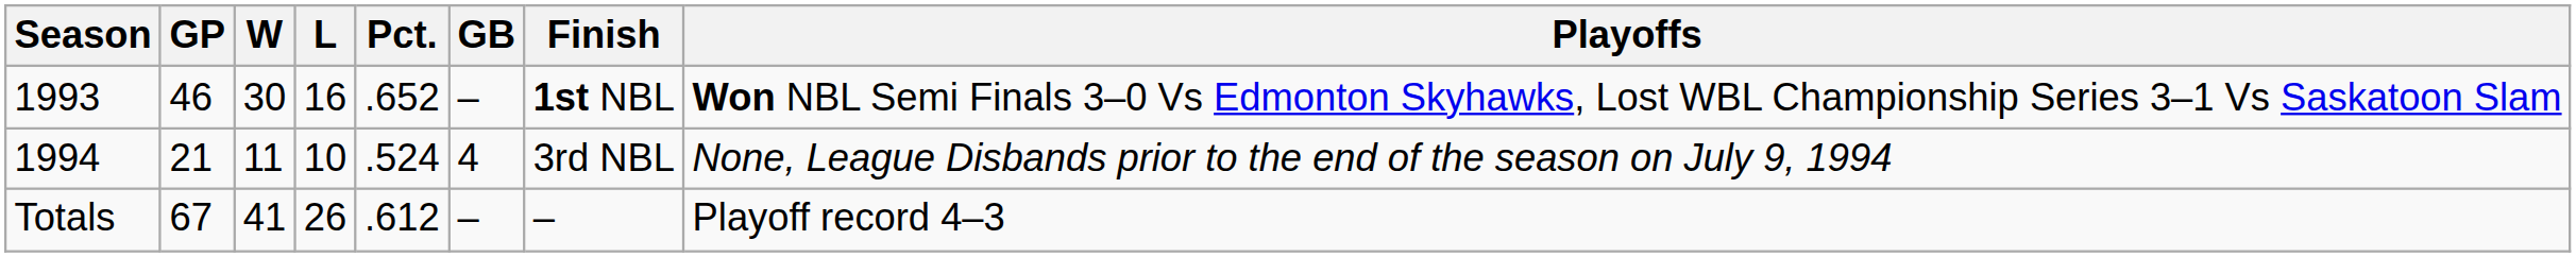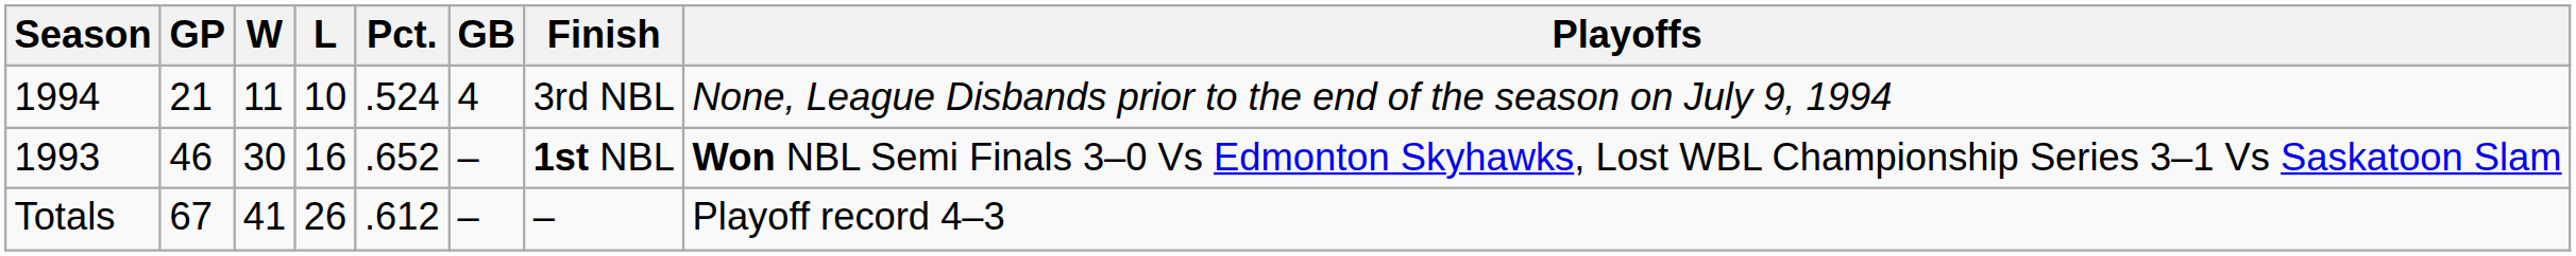 <table class="wikitable">
 <tr>
 <th>Season</th>
 <th>GP</th>
 <th>W</th>
 <th>L</th>
 <th>Pct.</th>
 <th>GB</th>
 <th>Finish</th>
 <th>Playoffs</th>
 </tr>
 <tr>
+<td>1994</td>
+<td>21</td>
+<td>11</td>
+<td>10</td>
+<td>.524</td>
+<td>4</td>
+<td>3rd NBL</td>
+<td><em>None, League Disbands prior to the end of the season on July 9, 1994</em></td>
+</tr>
+<tr>
 <td>1993</td>
 <td>46</td>
 <td>30</td>
 <td>16</td>
 <td>.652</td>
 <td>–</td>
 <td><strong>1st</strong> NBL</td>
 <td><strong>Won</strong> NBL Semi Finals 3–0 Vs <a href='#'>Edmonton Skyhawks</a>, Lost WBL Championship Series 3–1 Vs <a href='#'>Saskatoon Slam</a></td>
-</tr>
-<tr>
-<td>1994</td>
-<td>21</td>
-<td>11</td>
-<td>10</td>
-<td>.524</td>
-<td>4</td>
-<td>3rd NBL</td>
-<td><em>None, League Disbands prior to the end of the season on July 9, 1994</em></td>
 </tr>
 <tr>
 <td>Totals</td>
 <td>67</td>
 <td>41</td>
 <td>26</td>
 <td>.612</td>
 <td>–</td>
 <td>–</td>
 <td>Playoff record 4–3</td>
 </tr>
 </table>
